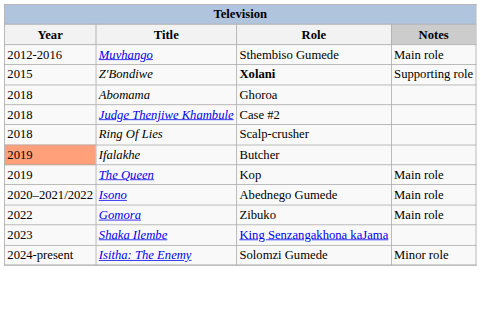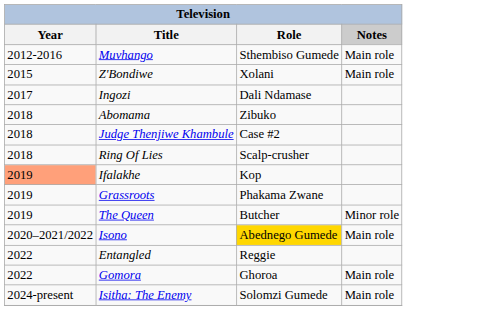 <table class="wikitable sortable"| class="wikitable">
 <tr style="background:#ccc; text-align:center;">
 <th colspan="4" style="background: LightSteelBlue;">Television</th>
 </tr>
 <tr style="background:#ccc; text-align:center;">
 <th>Year</th>
 <th>Title</th>
 <th>Role</th>
 <td><strong>Notes</strong></td>
 </tr>
 <tr>
 <td>2012-2016</td>
 <td><em><a href='#'>Muvhango</a></em></td>
 <td>Sthembiso Gumede</td>
 <td>Main role</td>
 </tr>
 <tr>
 <td>2015</td>
 <td><em>Z'Bondiwe</em></td>
-<td><strong>Xolani</strong></td>
-<td>Supporting role</td>
+<td>Xolani</td>
+<td>Main role</td>
+</tr>
+<tr>
+<td>2017</td>
+<td><em>Ingozi</em> </td>
+<td>Dali Ndamase</td>
+<td></td>
 </tr>
 <tr>
 <td>2018</td>
 <td><em>Abomama</em></td>
-<td>Ghoroa</td>
+<td>Zibuko</td>
 <td></td>
 </tr>
 <tr>
 <td>2018</td>
 <td><a href='#'><em>Judge Thenjiwe Khambule</em></a></td>
 <td>Case #2</td>
 <td></td>
 </tr>
 <tr>
 <td>2018</td>
 <td><em>Ring Of Lies</em></td>
 <td>Scalp-crusher</td>
 <td></td>
 </tr>
 <tr>
 <td style="background: lightsalmon;">2019</td>
 <td><em>Ifalakhe</em></td>
-<td>Butcher</td>
+<td>Kop</td>
+<td></td>
+</tr>
+<tr>
+<td>2019</td>
+<td><em><a href='#'>Grassroots</a></em></td>
+<td>Phakama Zwane</td>
 <td></td>
 </tr>
 <tr>
 <td>2019</td>
 <td><em><a href='#'>The Queen</a></em></td>
-<td>Kop</td>
-<td>Main role</td>
+<td>Butcher</td>
+<td>Minor role</td>
 </tr>
 <tr>
 <td>2020–2021/2022</td>
 <td><em><a href='#'>Isono</a></em></td>
-<td>Abednego Gumede</td>
+<td style="background: gold;">Abednego Gumede</td>
 <td>Main role</td>
 </tr>
 <tr>
 <td>2022</td>
-<td><em><a href='#'>Gomora</a></em></td>
-<td>Zibuko</td>
-<td>Main role</td>
+<td><em>Entangled</em></td>
+<td>Reggie</td>
+<td></td>
 </tr>
 <tr>
-<td>2023</td>
-<td><a href='#'><em>Shaka Ilembe</em></a></td>
-<td><a href='#'>King Senzangakhona kaJama</a></td>
-<td></td>
+<td>2022</td>
+<td><em><a href='#'>Gomora</a></em></td>
+<td>Ghoroa</td>
+<td>Main role</td>
 </tr>
 <tr>
 <td>2024-present</td>
 <td><em><a href='#'>Isitha: The Enemy</a></em></td>
 <td>Solomzi Gumede</td>
-<td>Minor role</td>
+<td>Main role</td>
 </tr>
 <tr>
 </tr>
 </table>
